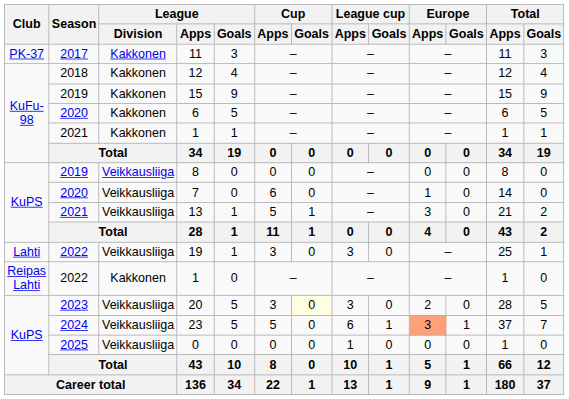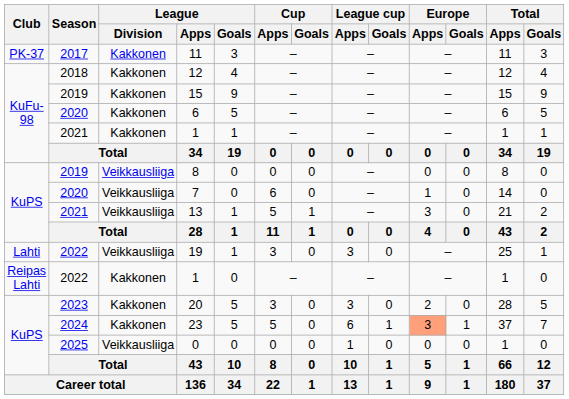 <table class="wikitable" style="text-align:center">
 <tr>
 <th rowspan="2">Club</th>
 <th rowspan="2">Season</th>
 <th colspan="3">League</th>
 <th colspan="2">Cup</th>
 <th colspan="2">League cup</th>
 <th colspan="2">Europe</th>
 <th colspan="2">Total</th>
 </tr>
 <tr>
 <th>Division</th>
 <th>Apps</th>
 <th>Goals</th>
 <th>Apps</th>
 <th>Goals</th>
 <th>Apps</th>
 <th>Goals</th>
 <th>Apps</th>
 <th>Goals</th>
 <th>Apps</th>
 <th>Goals</th>
 </tr>
 <tr>
 <td><a href='#'>PK-37</a></td>
 <td><a href='#'>2017</a></td>
 <td><a href='#'>Kakkonen</a></td>
 <td>11</td>
 <td>3</td>
 <td colspan=2>–</td>
 <td colspan=2>–</td>
 <td colspan=2>–</td>
 <td>11</td>
 <td>3</td>
 </tr>
 <tr>
 <td rowspan=5><a href='#'>KuFu-98</a></td>
 <td>2018</td>
 <td>Kakkonen</td>
 <td>12</td>
 <td>4</td>
 <td colspan=2>–</td>
 <td colspan=2>–</td>
 <td colspan=2>–</td>
 <td>12</td>
 <td>4</td>
 </tr>
 <tr>
 <td>2019</td>
 <td>Kakkonen</td>
 <td>15</td>
 <td>9</td>
 <td colspan=2>–</td>
 <td colspan=2>–</td>
 <td colspan=2>–</td>
 <td>15</td>
 <td>9</td>
 </tr>
 <tr>
 <td><a href='#'>2020</a></td>
 <td>Kakkonen</td>
 <td>6</td>
 <td>5</td>
 <td colspan=2>–</td>
 <td colspan=2>–</td>
 <td colspan=2>–</td>
 <td>6</td>
 <td>5</td>
 </tr>
 <tr>
 <td>2021</td>
 <td>Kakkonen</td>
 <td>1</td>
 <td>1</td>
 <td colspan=2>–</td>
 <td colspan=2>–</td>
 <td colspan=2>–</td>
 <td>1</td>
 <td>1</td>
 </tr>
 <tr>
 <th colspan="2">Total</th>
 <th>34</th>
 <th>19</th>
 <th>0</th>
 <th>0</th>
 <th>0</th>
 <th>0</th>
 <th>0</th>
 <th>0</th>
 <th>34</th>
 <th>19</th>
 </tr>
 <tr>
 <td rowspan=4><a href='#'>KuPS</a></td>
 <td><a href='#'>2019</a></td>
 <td><a href='#'>Veikkausliiga</a></td>
 <td>8</td>
 <td>0</td>
 <td>0</td>
 <td>0</td>
 <td colspan=2>–</td>
 <td>0</td>
 <td>0</td>
 <td>8</td>
 <td>0</td>
 </tr>
 <tr>
 <td><a href='#'>2020</a></td>
 <td>Veikkausliiga</td>
 <td>7</td>
 <td>0</td>
 <td>6</td>
 <td>0</td>
 <td colspan=2>–</td>
 <td>1</td>
 <td>0</td>
 <td>14</td>
 <td>0</td>
 </tr>
 <tr>
 <td><a href='#'>2021</a></td>
 <td>Veikkausliiga</td>
 <td>13</td>
 <td>1</td>
 <td>5</td>
 <td>1</td>
 <td colspan=2>–</td>
 <td>3</td>
 <td>0</td>
 <td>21</td>
 <td>2</td>
 </tr>
 <tr>
 <th colspan="2">Total</th>
 <th>28</th>
 <th>1</th>
 <th>11</th>
 <th>1</th>
 <th>0</th>
 <th>0</th>
 <th>4</th>
 <th>0</th>
 <th>43</th>
 <th>2</th>
 </tr>
 <tr>
 <td><a href='#'>Lahti</a></td>
 <td><a href='#'>2022</a></td>
 <td>Veikkausliiga</td>
 <td>19</td>
 <td>1</td>
 <td>3</td>
 <td>0</td>
 <td>3</td>
 <td>0</td>
 <td colspan=2>–</td>
 <td>25</td>
 <td>1</td>
 </tr>
 <tr>
 <td><a href='#'>Reipas Lahti</a></td>
 <td>2022</td>
 <td>Kakkonen</td>
 <td>1</td>
 <td>0</td>
 <td colspan=2>–</td>
 <td colspan=2>–</td>
 <td colspan=2>–</td>
 <td>1</td>
 <td>0</td>
 </tr>
 <tr>
 <td rowspan=4><a href='#'>KuPS</a></td>
 <td><a href='#'>2023</a></td>
-<td>Veikkausliiga</td>
+<td>Kakkonen</td>
 <td>20</td>
 <td>5</td>
 <td>3</td>
-<td style="background: lightyellow;">0</td>
+<td>0</td>
 <td>3</td>
 <td>0</td>
 <td>2</td>
 <td>0</td>
 <td>28</td>
 <td>5</td>
 </tr>
 <tr>
 <td><a href='#'>2024</a></td>
-<td>Veikkausliiga</td>
+<td>Kakkonen</td>
 <td>23</td>
 <td>5</td>
 <td>5</td>
 <td>0</td>
 <td>6</td>
 <td>1</td>
 <td style="background: lightsalmon;">3</td>
 <td>1</td>
 <td>37</td>
 <td>7</td>
 </tr>
 <tr>
 <td><a href='#'>2025</a></td>
 <td>Veikkausliiga</td>
 <td>0</td>
 <td>0</td>
 <td>0</td>
 <td>0</td>
 <td>1</td>
 <td>0</td>
 <td>0</td>
 <td>0</td>
 <td>1</td>
 <td>0</td>
 </tr>
 <tr>
 <th colspan="2">Total</th>
 <th>43</th>
 <th>10</th>
 <th>8</th>
 <th>0</th>
 <th>10</th>
 <th>1</th>
 <th>5</th>
 <th>1</th>
 <th>66</th>
 <th>12</th>
 </tr>
 <tr>
 <th colspan="3">Career total</th>
 <th>136</th>
 <th>34</th>
 <th>22</th>
 <th>1</th>
 <th>13</th>
 <th>1</th>
 <th>9</th>
 <th>1</th>
 <th>180</th>
 <th>37</th>
 </tr>
 </table>
